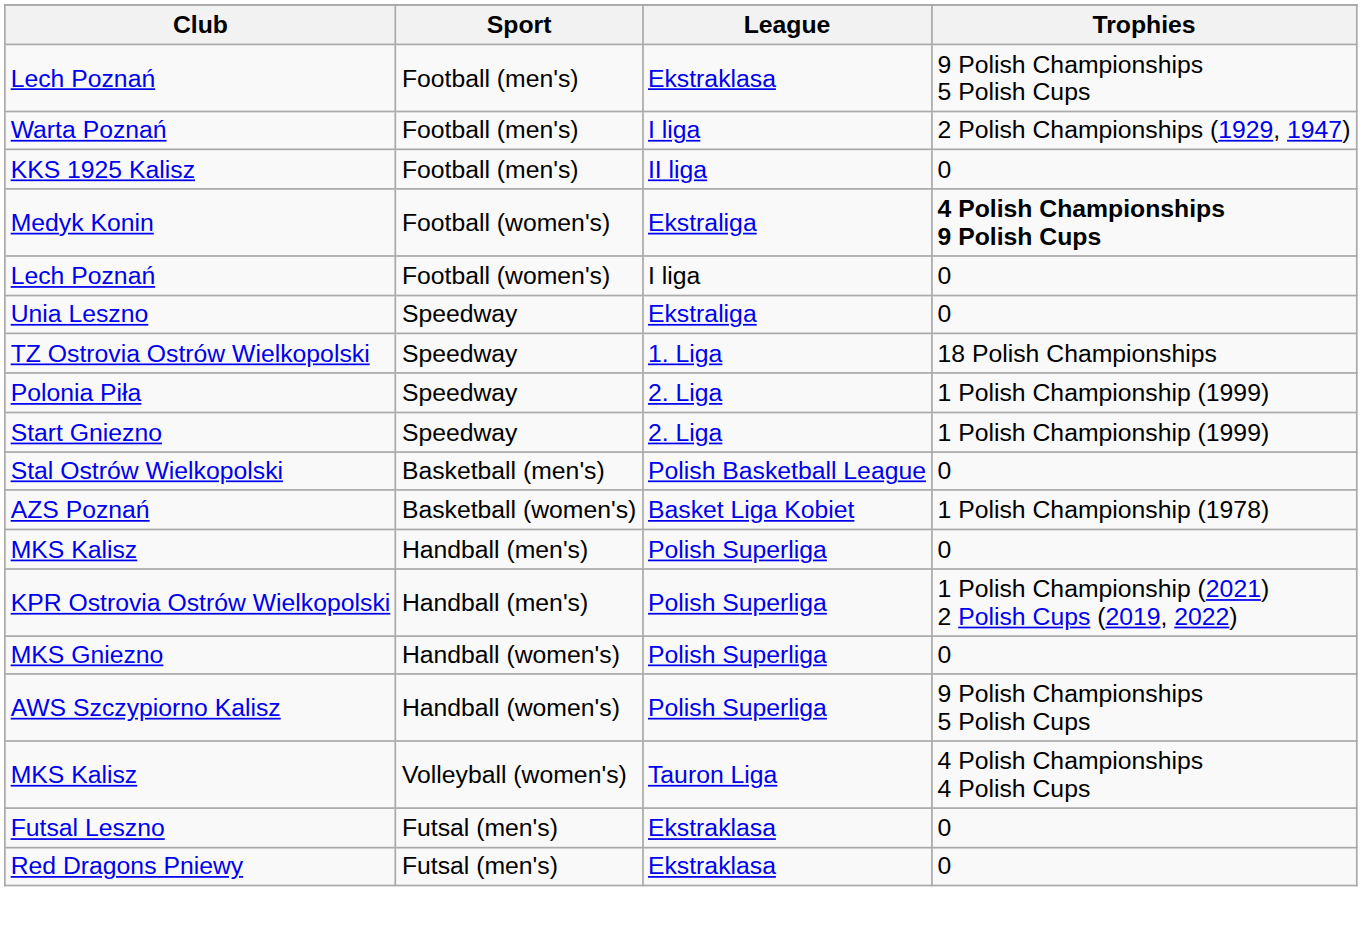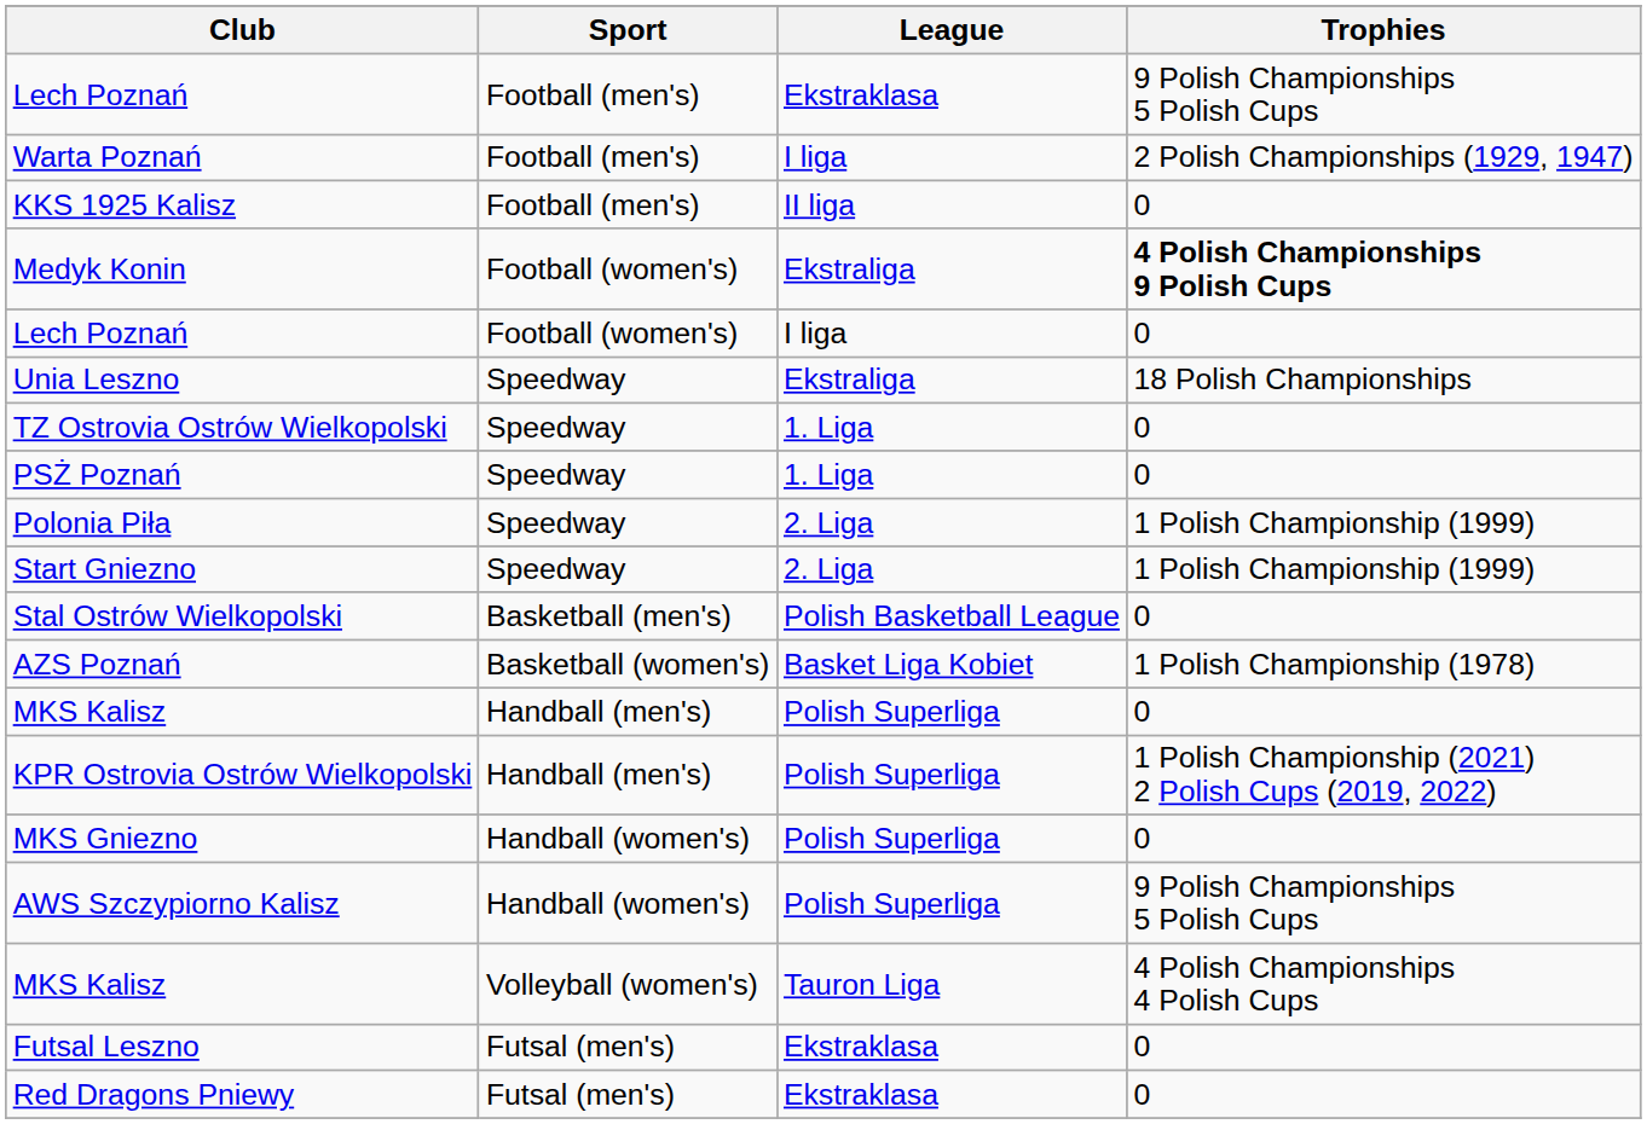 <table class="wikitable sortable" style="font-size:90%">
 <tr>
 </tr>
 <tr>
 <th>Club</th>
 <th>Sport</th>
 <th>League</th>
 <th>Trophies</th>
 </tr>
 <tr>
 <td><a href='#'>Lech Poznań</a></td>
 <td>Football (men's)</td>
 <td><a href='#'>Ekstraklasa</a></td>
 <td>9 Polish Championships<br>5 Polish Cups</td>
 </tr>
 <tr>
 <td><a href='#'>Warta Poznań</a></td>
 <td>Football (men's)</td>
 <td><a href='#'>I liga</a></td>
 <td>2 Polish Championships (<a href='#'>1929</a>, <a href='#'>1947</a>)</td>
 </tr>
 <tr>
 <td><a href='#'>KKS 1925 Kalisz</a></td>
 <td>Football (men's)</td>
 <td><a href='#'>II liga</a></td>
 <td>0</td>
 </tr>
 <tr>
 <td><a href='#'>Medyk Konin</a></td>
 <td>Football (women's)</td>
 <td><a href='#'>Ekstraliga</a></td>
 <td><strong>4 Polish Championships<br>9 Polish Cups</strong></td>
 </tr>
 <tr>
 <td><a href='#'>Lech Poznań</a></td>
 <td>Football (women's)</td>
 <td>I liga</td>
 <td>0</td>
 </tr>
 <tr>
 <td><a href='#'>Unia Leszno</a></td>
 <td>Speedway</td>
 <td><a href='#'>Ekstraliga</a></td>
-<td>0</td>
+<td>18 Polish Championships</td>
 </tr>
 <tr>
 <td><a href='#'>TZ Ostrovia Ostrów Wielkopolski</a></td>
 <td>Speedway</td>
 <td><a href='#'>1. Liga</a></td>
-<td>18 Polish Championships</td>
+<td>0</td>
+</tr>
+<tr>
+<td><a href='#'>PSŻ Poznań</a></td>
+<td>Speedway</td>
+<td><a href='#'>1. Liga</a></td>
+<td>0</td>
 </tr>
 <tr>
 <td><a href='#'>Polonia Piła</a></td>
 <td>Speedway</td>
 <td><a href='#'>2. Liga</a></td>
 <td>1 Polish Championship (1999)</td>
 </tr>
 <tr>
 <td><a href='#'>Start Gniezno</a></td>
 <td>Speedway</td>
 <td><a href='#'>2. Liga</a></td>
 <td>1 Polish Championship (1999)</td>
 </tr>
 <tr>
 <td><a href='#'>Stal Ostrów Wielkopolski</a></td>
 <td>Basketball (men's)</td>
 <td><a href='#'>Polish Basketball League</a></td>
 <td>0</td>
 </tr>
 <tr>
 <td><a href='#'>AZS Poznań</a></td>
 <td>Basketball (women's)</td>
 <td><a href='#'>Basket Liga Kobiet</a></td>
 <td>1 Polish Championship (1978)</td>
 </tr>
 <tr>
 <td><a href='#'>MKS Kalisz</a></td>
 <td>Handball (men's)</td>
 <td><a href='#'>Polish Superliga</a></td>
 <td>0</td>
 </tr>
 <tr>
 <td><a href='#'>KPR Ostrovia Ostrów Wielkopolski</a></td>
 <td>Handball (men's)</td>
 <td><a href='#'>Polish Superliga</a></td>
 <td>1 Polish Championship (<a href='#'>2021</a>)<br>2 <a href='#'>Polish Cups</a> (<a href='#'>2019</a>, <a href='#'>2022</a>)</td>
 </tr>
 <tr>
 <td><a href='#'>MKS Gniezno</a></td>
 <td>Handball (women's)</td>
 <td><a href='#'>Polish Superliga</a></td>
 <td>0</td>
 </tr>
 <tr>
 <td><a href='#'>AWS Szczypiorno Kalisz</a></td>
 <td>Handball (women's)</td>
 <td><a href='#'>Polish Superliga</a></td>
 <td>9 Polish Championships<br>5 Polish Cups</td>
 </tr>
 <tr>
 <td><a href='#'>MKS Kalisz</a></td>
 <td>Volleyball (women's)</td>
 <td><a href='#'>Tauron Liga</a></td>
 <td>4 Polish Championships<br>4 Polish Cups</td>
 </tr>
 <tr>
 <td><a href='#'>Futsal Leszno</a></td>
 <td>Futsal (men's)</td>
 <td><a href='#'>Ekstraklasa</a></td>
 <td>0</td>
 </tr>
 <tr>
 <td><a href='#'>Red Dragons Pniewy</a></td>
 <td>Futsal (men's)</td>
 <td><a href='#'>Ekstraklasa</a></td>
 <td>0</td>
 </tr>
 </table>
